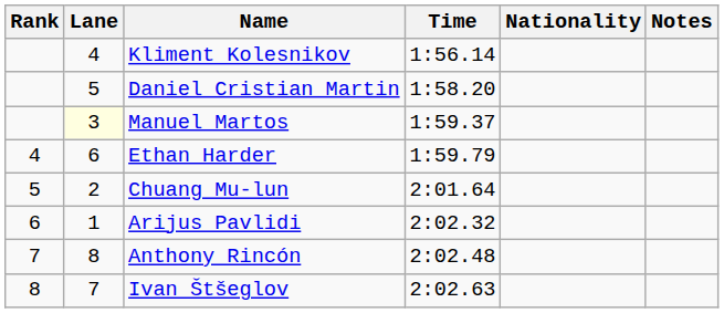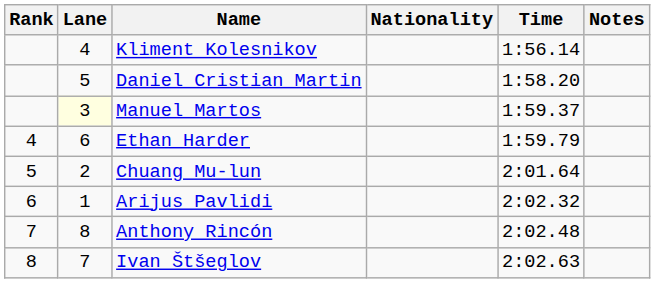 <table class="wikitable sortable" style="text-align:center">
 <tr>
 <th>Rank</th>
 <th>Lane</th>
 <th>Name</th>
+<th>Nationality</th>
 <th>Time</th>
-<th>Nationality</th>
 <th>Notes</th>
 </tr>
 <tr>
 <td></td>
 <td>4</td>
 <td align=left><a href='#'>Kliment Kolesnikov</a></td>
+<td align=left></td>
 <td>1:56.14</td>
-<td align=left></td>
 <td></td>
 </tr>
 <tr>
 <td></td>
 <td>5</td>
 <td align=left><a href='#'>Daniel Cristian Martin</a></td>
+<td align=left></td>
 <td>1:58.20</td>
-<td align=left></td>
 <td></td>
 </tr>
 <tr>
 <td></td>
 <td style="background: lightyellow;">3</td>
 <td align=left><a href='#'>Manuel Martos</a></td>
+<td align=left></td>
 <td>1:59.37</td>
-<td align=left></td>
 <td></td>
 </tr>
 <tr>
 <td>4</td>
 <td>6</td>
 <td align=left><a href='#'>Ethan Harder</a></td>
+<td align=left></td>
 <td>1:59.79</td>
-<td align=left></td>
 <td></td>
 </tr>
 <tr>
 <td>5</td>
 <td>2</td>
 <td align=left><a href='#'>Chuang Mu-lun</a></td>
+<td align=left></td>
 <td>2:01.64</td>
-<td align=left></td>
 <td></td>
 </tr>
 <tr>
 <td>6</td>
 <td>1</td>
 <td align=left><a href='#'>Arijus Pavlidi</a></td>
+<td align=left></td>
 <td>2:02.32</td>
-<td align=left></td>
 <td></td>
 </tr>
 <tr>
 <td>7</td>
 <td>8</td>
 <td align=left><a href='#'>Anthony Rincón</a></td>
+<td align=left></td>
 <td>2:02.48</td>
-<td align=left></td>
 <td></td>
 </tr>
 <tr>
 <td>8</td>
 <td>7</td>
 <td align=left><a href='#'>Ivan Štšeglov</a></td>
+<td align=left></td>
 <td>2:02.63</td>
-<td align=left></td>
 <td></td>
 </tr>
 </table>
